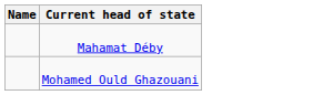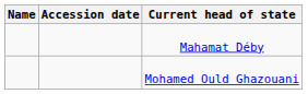 <table class="wikitable" style="text-align:center;">
 <tr>
 <th>Name</th>
+<th>Accession date</th>
 <th>Current head of state</th>
 </tr>
 <tr>
+<td></td>
 <td></td>
 <td><br><a href='#'>Mahamat Déby</a></td>
 </tr>
 <tr>
 <td></td>
+<td></td>
 <td><br><a href='#'>Mohamed Ould Ghazouani</a></td>
 </tr>
 </table>
